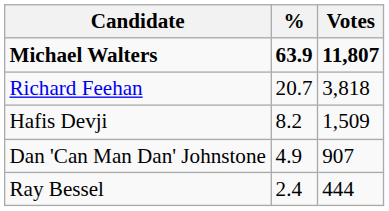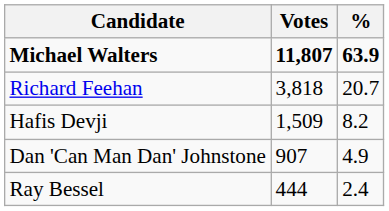 <table class="wikitable" align="left">
 <tr>
 <th>Candidate</th>
+<th>Votes</th>
 <th>%</th>
-<th>Votes</th>
 </tr>
 <tr>
 <td><strong>Michael Walters</strong></td>
+<td><strong>11,807</strong></td>
 <td><strong>63.9</strong></td>
-<td><strong>11,807</strong></td>
 </tr>
 <tr>
 <td><a href='#'>Richard Feehan</a></td>
+<td>3,818</td>
 <td>20.7</td>
-<td>3,818</td>
 </tr>
 <tr>
 <td>Hafis Devji</td>
+<td>1,509</td>
 <td>8.2</td>
-<td>1,509</td>
 </tr>
 <tr>
 <td>Dan 'Can Man Dan' Johnstone</td>
+<td>907</td>
 <td>4.9</td>
-<td>907</td>
 </tr>
 <tr>
 <td>Ray Bessel</td>
+<td>444</td>
 <td>2.4</td>
-<td>444</td>
 </tr>
 </table>
